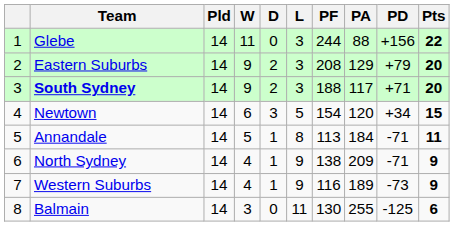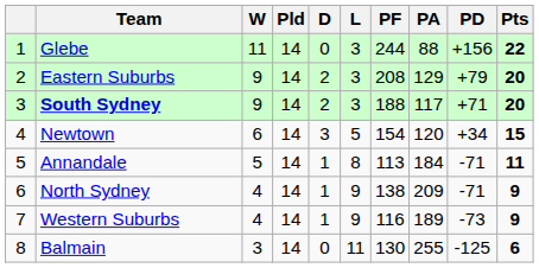 <table class="wikitable" style="text-align:center;">
 <tr>
 <th style="width:20px;"></th>
 <th width="175">Team</th>
+<th style="width:20px;">W</th>
 <th style="width:20px;">Pld</th>
-<th style="width:20px;">W</th>
 <th style="width:20px;">D</th>
 <th style="width:20px;">L</th>
 <th style="width:20px;">PF</th>
 <th style="width:20px;">PA</th>
 <th style="width:20px;">PD</th>
 <th style="width:20px;">Pts</th>
 </tr>
 <tr style="background:#cfc;">
 <td>1</td>
 <td style="text-align:left;"> <a href='#'>Glebe</a></td>
+<td>11</td>
 <td>14</td>
-<td>11</td>
 <td>0</td>
 <td>3</td>
 <td>244</td>
 <td>88</td>
 <td>+156</td>
 <td><strong>22</strong></td>
 </tr>
 <tr style="background:#cfc;">
 <td>2</td>
 <td style="text-align:left;"> <a href='#'>Eastern Suburbs</a></td>
+<td>9</td>
 <td>14</td>
-<td>9</td>
 <td>2</td>
 <td>3</td>
 <td>208</td>
 <td>129</td>
 <td>+79</td>
 <td><strong>20</strong></td>
 </tr>
 <tr style="background:#cfc;">
 <td>3</td>
 <td style="text-align:left;"> <a href='#'><strong>South Sydney</strong></a></td>
+<td>9</td>
 <td>14</td>
-<td>9</td>
 <td>2</td>
 <td>3</td>
 <td>188</td>
 <td>117</td>
 <td>+71</td>
 <td><strong>20</strong></td>
 </tr>
 <tr>
 <td>4</td>
 <td style="text-align:left;"> <a href='#'>Newtown</a></td>
+<td>6</td>
 <td>14</td>
-<td>6</td>
 <td>3</td>
 <td>5</td>
 <td>154</td>
 <td>120</td>
 <td>+34</td>
 <td><strong>15</strong></td>
 </tr>
 <tr>
 <td>5</td>
 <td style="text-align:left;"> <a href='#'>Annandale</a></td>
+<td>5</td>
 <td>14</td>
-<td>5</td>
 <td>1</td>
 <td>8</td>
 <td>113</td>
 <td>184</td>
 <td>-71</td>
 <td><strong>11</strong></td>
 </tr>
 <tr>
 <td>6</td>
 <td style="text-align:left;"> <a href='#'>North Sydney</a></td>
+<td>4</td>
 <td>14</td>
-<td>4</td>
 <td>1</td>
 <td>9</td>
 <td>138</td>
 <td>209</td>
 <td>-71</td>
 <td><strong>9</strong></td>
 </tr>
 <tr>
 <td>7</td>
 <td style="text-align:left;"> <a href='#'>Western Suburbs</a></td>
+<td>4</td>
 <td>14</td>
-<td>4</td>
 <td>1</td>
 <td>9</td>
 <td>116</td>
 <td>189</td>
 <td>-73</td>
 <td><strong>9</strong></td>
 </tr>
 <tr>
 <td>8</td>
 <td style="text-align:left;"> <a href='#'>Balmain</a></td>
+<td>3</td>
 <td>14</td>
-<td>3</td>
 <td>0</td>
 <td>11</td>
 <td>130</td>
 <td>255</td>
 <td>-125</td>
 <td><strong>6</strong></td>
 </tr>
 </table>
